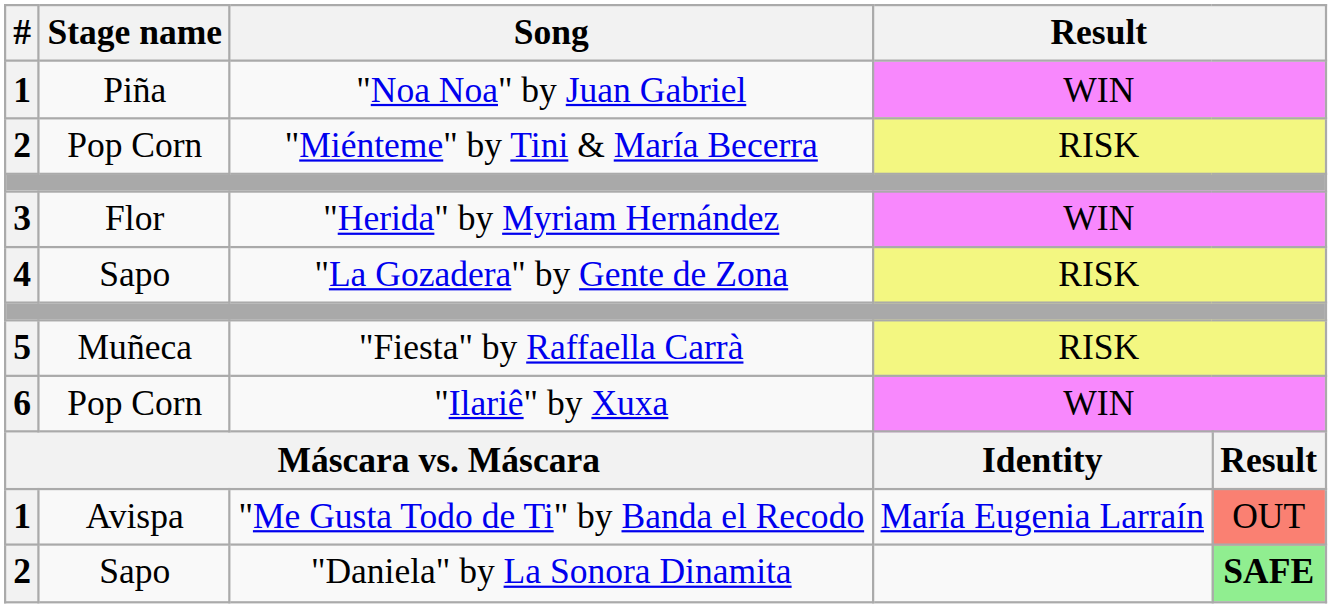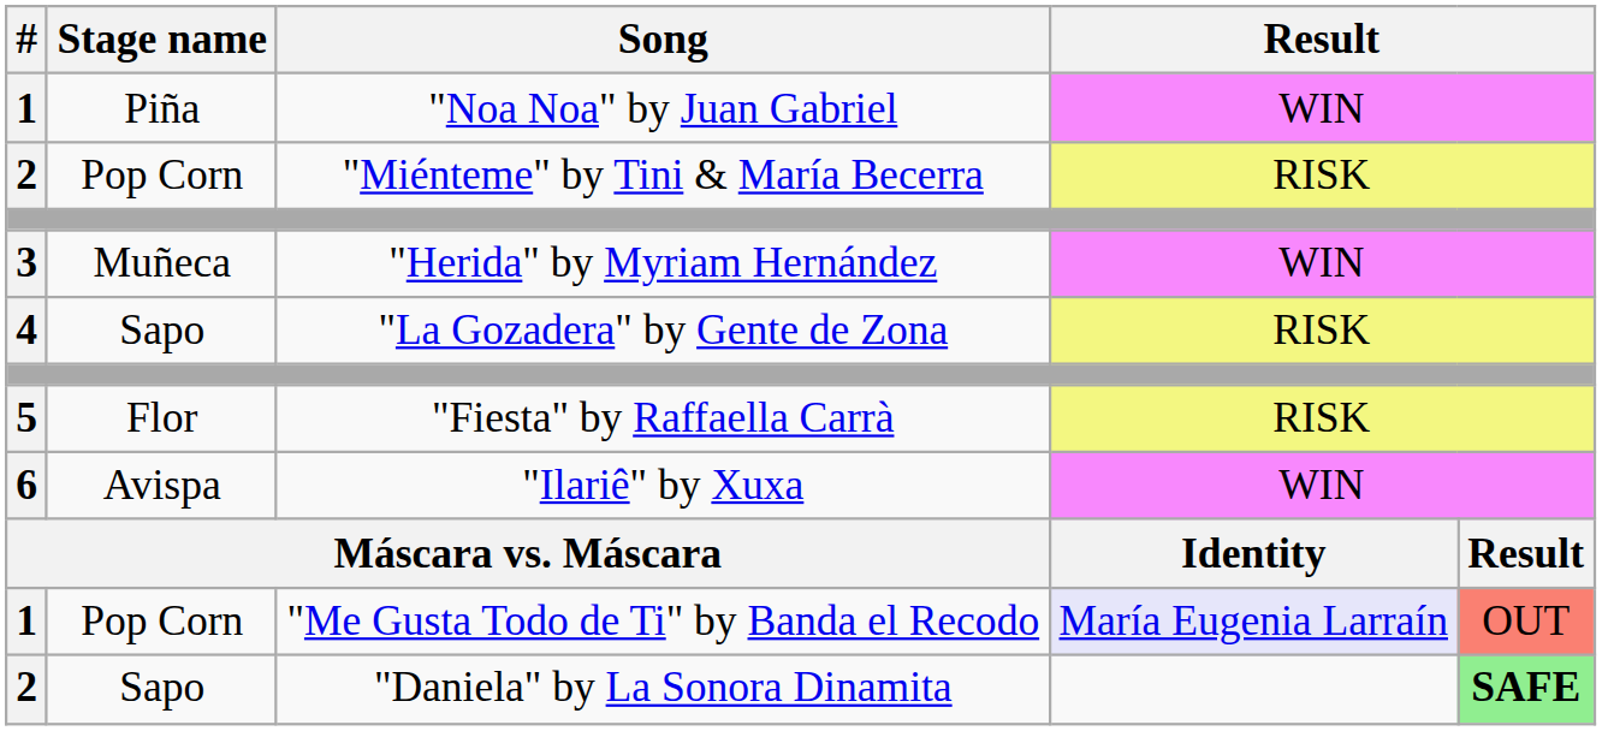 <table class="wikitable plainrowheaders" style="text-align: center;">
 <tr>
 <th>#</th>
 <th>Stage name</th>
 <th>Song</th>
 <th colspan=2>Result</th>
 </tr>
 <tr>
 <th>1</th>
 <td>Piña</td>
 <td>"<a href='#'>Noa Noa</a>" by <a href='#'>Juan Gabriel</a></td>
 <td colspan=2 bgcolor=#F888FD>WIN</td>
 </tr>
 <tr>
 <th>2</th>
 <td>Pop Corn</td>
 <td>"<a href='#'>Miénteme</a>" by <a href='#'>Tini</a> & <a href='#'>María Becerra</a></td>
 <td colspan=2 bgcolor=#F3F781>RISK</td>
 </tr>
 <tr>
 <td colspan="5" style="background:darkgray"></td>
 </tr>
 <tr>
 <th>3</th>
-<td>Flor</td>
+<td>Muñeca</td>
 <td>"<a href='#'>Herida</a>" by <a href='#'>Myriam Hernández</a></td>
 <td colspan=2 bgcolor=#F888FD>WIN</td>
 </tr>
 <tr>
 <th>4</th>
 <td>Sapo</td>
 <td>"<a href='#'>La Gozadera</a>" by <a href='#'>Gente de Zona</a></td>
 <td colspan=2 bgcolor=#F3F781>RISK</td>
 </tr>
 <tr>
 <td colspan="5" style="background:darkgray"></td>
 </tr>
 <tr>
 <th>5</th>
-<td>Muñeca</td>
+<td>Flor</td>
 <td>"Fiesta" by <a href='#'>Raffaella Carrà</a></td>
 <td colspan=2 bgcolor=#F3F781>RISK</td>
 </tr>
 <tr>
 <th>6</th>
-<td>Pop Corn</td>
+<td>Avispa</td>
 <td>"<a href='#'>Ilariê</a>" by <a href='#'>Xuxa</a></td>
 <td colspan=2 bgcolor=#F888FD>WIN</td>
 </tr>
 <tr>
 <th colspan="3">Máscara vs. Máscara</th>
 <th>Identity</th>
 <th>Result</th>
 </tr>
 <tr>
 <th>1</th>
-<td>Avispa</td>
+<td>Pop Corn</td>
 <td>"<a href='#'>Me Gusta Todo de Ti</a>" by <a href='#'>Banda el Recodo</a></td>
-<td><a href='#'>María Eugenia Larraín</a></td>
+<td style="background: lavender;"><a href='#'>María Eugenia Larraín</a></td>
 <td bgcolor=salmon>OUT</td>
 </tr>
 <tr>
 <th>2</th>
 <td>Sapo</td>
 <td>"Daniela" by <a href='#'>La Sonora Dinamita</a></td>
 <td></td>
 <td bgcolor=lightgreen><strong>SAFE</strong></td>
 </tr>
 </table>
